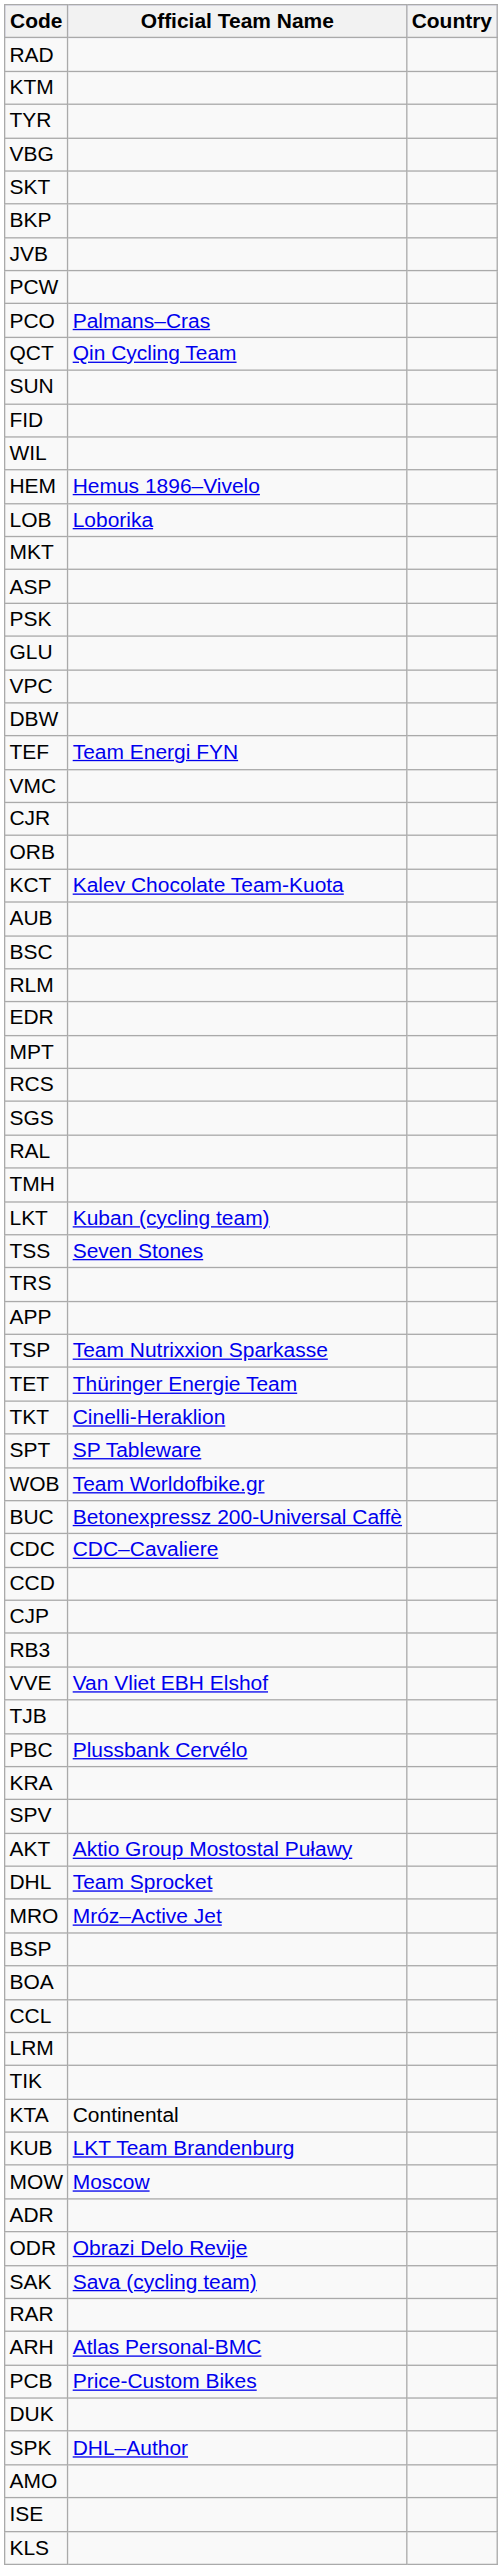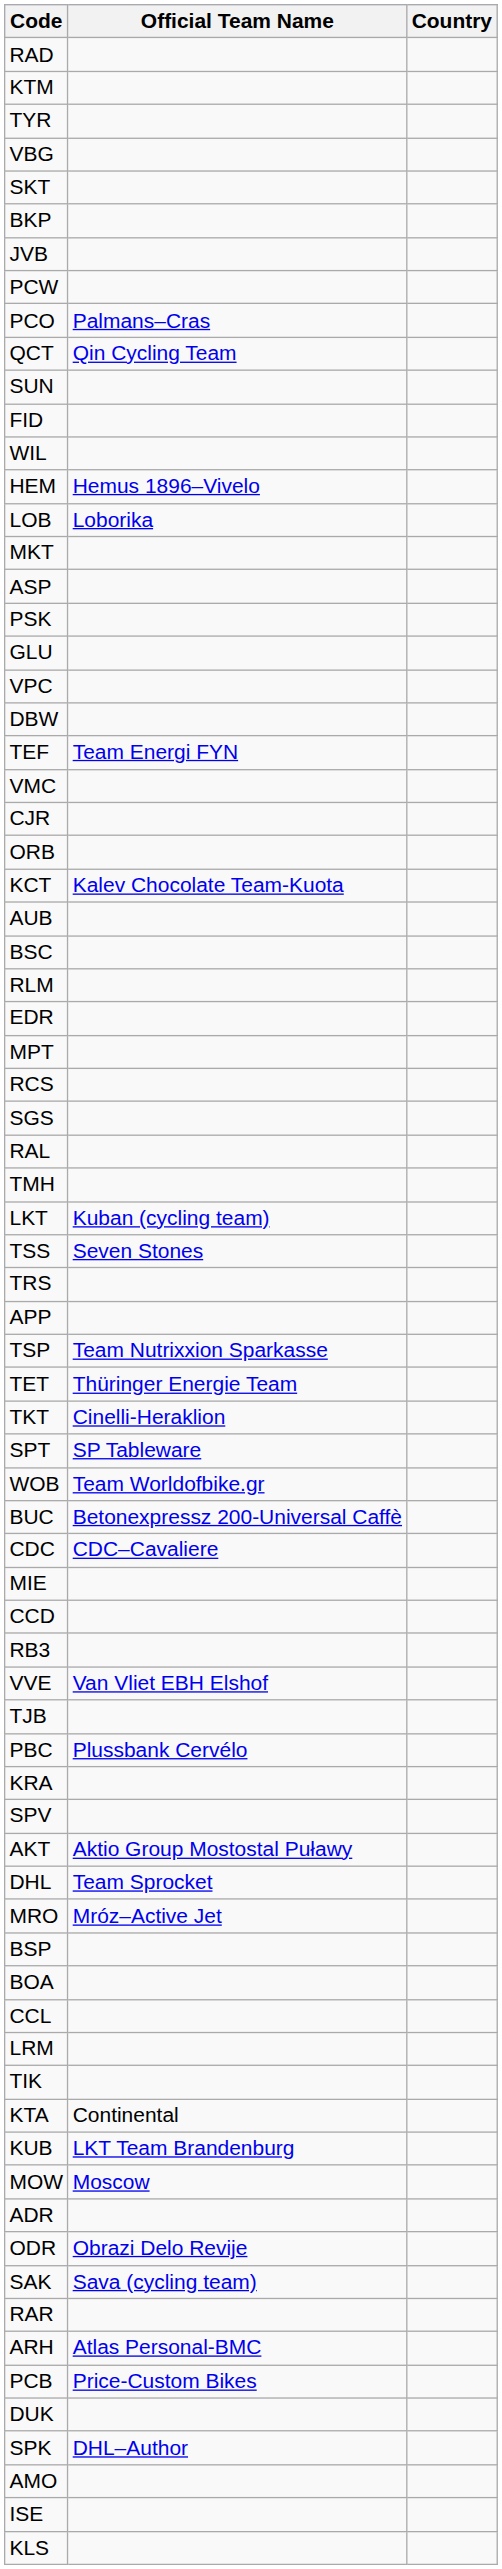 <table class="wikitable">
 <tr style="background:#ccccff;">
 <th>Code</th>
 <th>Official Team Name</th>
 <th>Country</th>
 </tr>
 <tr>
 <td>RAD</td>
 <td></td>
 <td></td>
 </tr>
 <tr>
 <td>KTM</td>
 <td></td>
 <td></td>
 </tr>
 <tr>
 <td>TYR</td>
 <td></td>
 <td></td>
 </tr>
 <tr>
 <td>VBG</td>
 <td></td>
 <td></td>
 </tr>
 <tr>
 <td>SKT</td>
 <td></td>
 <td></td>
 </tr>
 <tr>
 <td>BKP</td>
 <td></td>
 <td></td>
 </tr>
 <tr>
 <td>JVB</td>
 <td></td>
 <td></td>
 </tr>
 <tr>
 <td>PCW</td>
 <td></td>
 <td></td>
 </tr>
 <tr>
 <td>PCO</td>
 <td><a href='#'>Palmans–Cras</a></td>
 <td></td>
 </tr>
 <tr>
 <td>QCT</td>
 <td><a href='#'>Qin Cycling Team</a></td>
 <td></td>
 </tr>
 <tr>
 <td>SUN</td>
 <td></td>
 <td></td>
 </tr>
 <tr>
 <td>FID</td>
 <td></td>
 <td></td>
 </tr>
 <tr>
 <td>WIL</td>
 <td></td>
 <td></td>
 </tr>
 <tr>
 <td>HEM</td>
 <td><a href='#'>Hemus 1896–Vivelo</a></td>
 <td></td>
 </tr>
 <tr>
 <td>LOB</td>
 <td><a href='#'>Loborika</a></td>
 <td></td>
 </tr>
 <tr>
 <td>MKT</td>
 <td></td>
 <td></td>
 </tr>
 <tr>
 <td>ASP</td>
 <td></td>
 <td></td>
 </tr>
 <tr>
 <td>PSK</td>
 <td></td>
 <td></td>
 </tr>
 <tr>
 <td>GLU</td>
 <td></td>
 <td></td>
 </tr>
 <tr>
 <td>VPC</td>
 <td></td>
 <td></td>
 </tr>
 <tr>
 <td>DBW</td>
 <td></td>
 <td></td>
 </tr>
 <tr>
 <td>TEF</td>
 <td><a href='#'>Team Energi FYN</a></td>
 <td></td>
 </tr>
 <tr>
 <td>VMC</td>
 <td></td>
 <td></td>
 </tr>
 <tr>
 <td>CJR</td>
 <td></td>
 <td></td>
 </tr>
 <tr>
 <td>ORB</td>
 <td></td>
 <td></td>
 </tr>
 <tr>
 <td>KCT</td>
 <td><a href='#'>Kalev Chocolate Team-Kuota</a></td>
 <td></td>
 </tr>
 <tr>
 <td>AUB</td>
 <td></td>
 <td></td>
 </tr>
 <tr>
 <td>BSC</td>
 <td></td>
 <td></td>
 </tr>
 <tr>
 <td>RLM</td>
 <td></td>
 <td></td>
 </tr>
 <tr>
 <td>EDR</td>
 <td></td>
 <td></td>
 </tr>
 <tr>
 <td>MPT</td>
 <td></td>
 <td></td>
 </tr>
 <tr>
 <td>RCS</td>
 <td></td>
 <td></td>
 </tr>
 <tr>
 <td>SGS</td>
 <td></td>
 <td></td>
 </tr>
 <tr>
 <td>RAL</td>
 <td></td>
 <td></td>
 </tr>
 <tr>
 <td>TMH</td>
 <td></td>
 <td></td>
 </tr>
 <tr>
 <td>LKT</td>
 <td><a href='#'>Kuban (cycling team)</a></td>
 <td></td>
 </tr>
 <tr>
 <td>TSS</td>
 <td><a href='#'>Seven Stones</a></td>
 <td></td>
 </tr>
 <tr>
 <td>TRS</td>
 <td></td>
 <td></td>
 </tr>
 <tr>
 <td>APP</td>
 <td></td>
 <td></td>
 </tr>
 <tr>
 <td>TSP</td>
 <td><a href='#'>Team Nutrixxion Sparkasse</a></td>
 <td></td>
 </tr>
 <tr>
 <td>TET</td>
 <td><a href='#'>Thüringer Energie Team</a></td>
 <td></td>
 </tr>
 <tr>
 <td>TKT</td>
 <td><a href='#'>Cinelli-Heraklion</a></td>
 <td></td>
 </tr>
 <tr>
 <td>SPT</td>
 <td><a href='#'>SP Tableware</a></td>
 <td></td>
 </tr>
 <tr>
 <td>WOB</td>
 <td><a href='#'>Team Worldofbike.gr</a></td>
 <td></td>
 </tr>
 <tr>
 <td>BUC</td>
 <td><a href='#'>Betonexpressz 200-Universal Caffè</a></td>
 <td></td>
 </tr>
 <tr>
 <td>CDC</td>
 <td><a href='#'>CDC–Cavaliere</a></td>
 <td></td>
 </tr>
 <tr>
-<td>CCD</td>
+<td>MIE</td>
 <td></td>
 <td></td>
 </tr>
 <tr>
-<td>CJP</td>
+<td>CCD</td>
 <td></td>
 <td></td>
 </tr>
 <tr>
 <td>RB3</td>
 <td></td>
 <td></td>
 </tr>
 <tr>
 <td>VVE</td>
 <td><a href='#'>Van Vliet EBH Elshof</a></td>
 <td></td>
 </tr>
 <tr>
 <td>TJB</td>
 <td></td>
 <td></td>
 </tr>
 <tr>
 <td>PBC</td>
 <td><a href='#'>Plussbank Cervélo</a></td>
 <td></td>
 </tr>
 <tr>
 <td>KRA</td>
 <td></td>
 <td></td>
 </tr>
 <tr>
 <td>SPV</td>
 <td></td>
 <td></td>
 </tr>
 <tr>
 <td>AKT</td>
 <td><a href='#'>Aktio Group Mostostal Puławy</a></td>
 <td></td>
 </tr>
 <tr>
 <td>DHL</td>
 <td><a href='#'>Team Sprocket</a></td>
 <td></td>
 </tr>
 <tr>
 <td>MRO</td>
 <td><a href='#'>Mróz–Active Jet</a></td>
 <td></td>
 </tr>
 <tr>
 <td>BSP</td>
 <td></td>
 <td></td>
 </tr>
 <tr>
 <td>BOA</td>
 <td></td>
 <td></td>
 </tr>
 <tr>
 <td>CCL</td>
 <td></td>
 <td></td>
 </tr>
 <tr>
 <td>LRM</td>
 <td></td>
 <td></td>
 </tr>
 <tr>
 <td>TIK</td>
 <td></td>
 <td></td>
 </tr>
 <tr>
 <td>KTA</td>
 <td>Continental </td>
 <td></td>
 </tr>
 <tr>
 <td>KUB</td>
 <td><a href='#'>LKT Team Brandenburg</a></td>
 <td></td>
 </tr>
 <tr>
 <td>MOW</td>
 <td><a href='#'>Moscow</a></td>
 <td></td>
 </tr>
 <tr>
 <td>ADR</td>
 <td></td>
 <td></td>
 </tr>
 <tr>
 <td>ODR</td>
 <td><a href='#'>Obrazi Delo Revije</a></td>
 <td></td>
 </tr>
 <tr>
 <td>SAK</td>
 <td><a href='#'>Sava (cycling team)</a></td>
 <td></td>
 </tr>
 <tr>
 <td>RAR</td>
 <td></td>
 <td></td>
 </tr>
 <tr>
 <td>ARH</td>
 <td><a href='#'>Atlas Personal-BMC</a></td>
 <td></td>
 </tr>
 <tr>
 <td>PCB</td>
 <td><a href='#'>Price-Custom Bikes</a></td>
 <td></td>
 </tr>
 <tr>
 <td>DUK</td>
 <td></td>
 <td></td>
 </tr>
 <tr>
 <td>SPK</td>
 <td><a href='#'>DHL–Author</a></td>
 <td></td>
 </tr>
 <tr>
 <td>AMO</td>
 <td></td>
 <td></td>
 </tr>
 <tr>
 <td>ISE</td>
 <td></td>
 <td></td>
 </tr>
 <tr>
 <td>KLS</td>
 <td></td>
 <td></td>
 </tr>
 </table>
